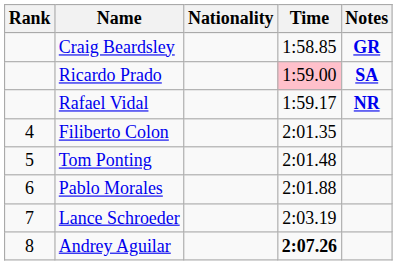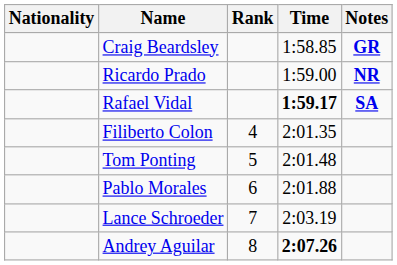 <table class="wikitable sortable" style="text-align:center">
 <tr>
+<th>Nationality</th>
+<th>Name</th>
 <th>Rank</th>
-<th>Name</th>
-<th>Nationality</th>
 <th>Time</th>
 <th>Notes</th>
 </tr>
 <tr>
+<td align=left></td>
+<td align=left><a href='#'>Craig Beardsley</a></td>
 <td></td>
-<td align=left><a href='#'>Craig Beardsley</a></td>
-<td align=left></td>
 <td>1:58.85</td>
 <td><strong><a href='#'>GR</a></strong></td>
 </tr>
 <tr>
+<td align=left></td>
+<td align=left><a href='#'>Ricardo Prado</a></td>
 <td></td>
-<td align=left><a href='#'>Ricardo Prado</a></td>
+<td>1:59.00</td>
+<td><strong><a href='#'>NR</a></strong></td>
+</tr>
+<tr>
 <td align=left></td>
-<td style="background: pink;">1:59.00</td>
+<td align=left><a href='#'>Rafael Vidal</a></td>
+<td></td>
+<td><strong>1:59.17</strong></td>
 <td><strong><a href='#'>SA</a></strong></td>
 </tr>
 <tr>
-<td></td>
-<td align=left><a href='#'>Rafael Vidal</a></td>
 <td align=left></td>
-<td>1:59.17</td>
-<td><strong><a href='#'>NR</a></strong></td>
-</tr>
-<tr>
+<td align=left><a href='#'>Filiberto Colon</a></td>
 <td>4</td>
-<td align=left><a href='#'>Filiberto Colon</a></td>
-<td align=left></td>
 <td>2:01.35</td>
 <td></td>
 </tr>
 <tr>
+<td align=left></td>
+<td align=left><a href='#'>Tom Ponting</a></td>
 <td>5</td>
-<td align=left><a href='#'>Tom Ponting</a></td>
-<td align=left></td>
 <td>2:01.48</td>
 <td></td>
 </tr>
 <tr>
+<td align=left></td>
+<td align=left><a href='#'>Pablo Morales</a></td>
 <td>6</td>
-<td align=left><a href='#'>Pablo Morales</a></td>
-<td align=left></td>
 <td>2:01.88</td>
 <td></td>
 </tr>
 <tr>
+<td align=left></td>
+<td align=left><a href='#'>Lance Schroeder</a></td>
 <td>7</td>
-<td align=left><a href='#'>Lance Schroeder</a></td>
-<td align=left></td>
 <td>2:03.19</td>
 <td></td>
 </tr>
 <tr>
+<td align=left></td>
+<td align=left><a href='#'>Andrey Aguilar</a></td>
 <td>8</td>
-<td align=left><a href='#'>Andrey Aguilar</a></td>
-<td align=left></td>
 <td><strong>2:07.26</strong></td>
 <td></td>
 </tr>
 </table>
